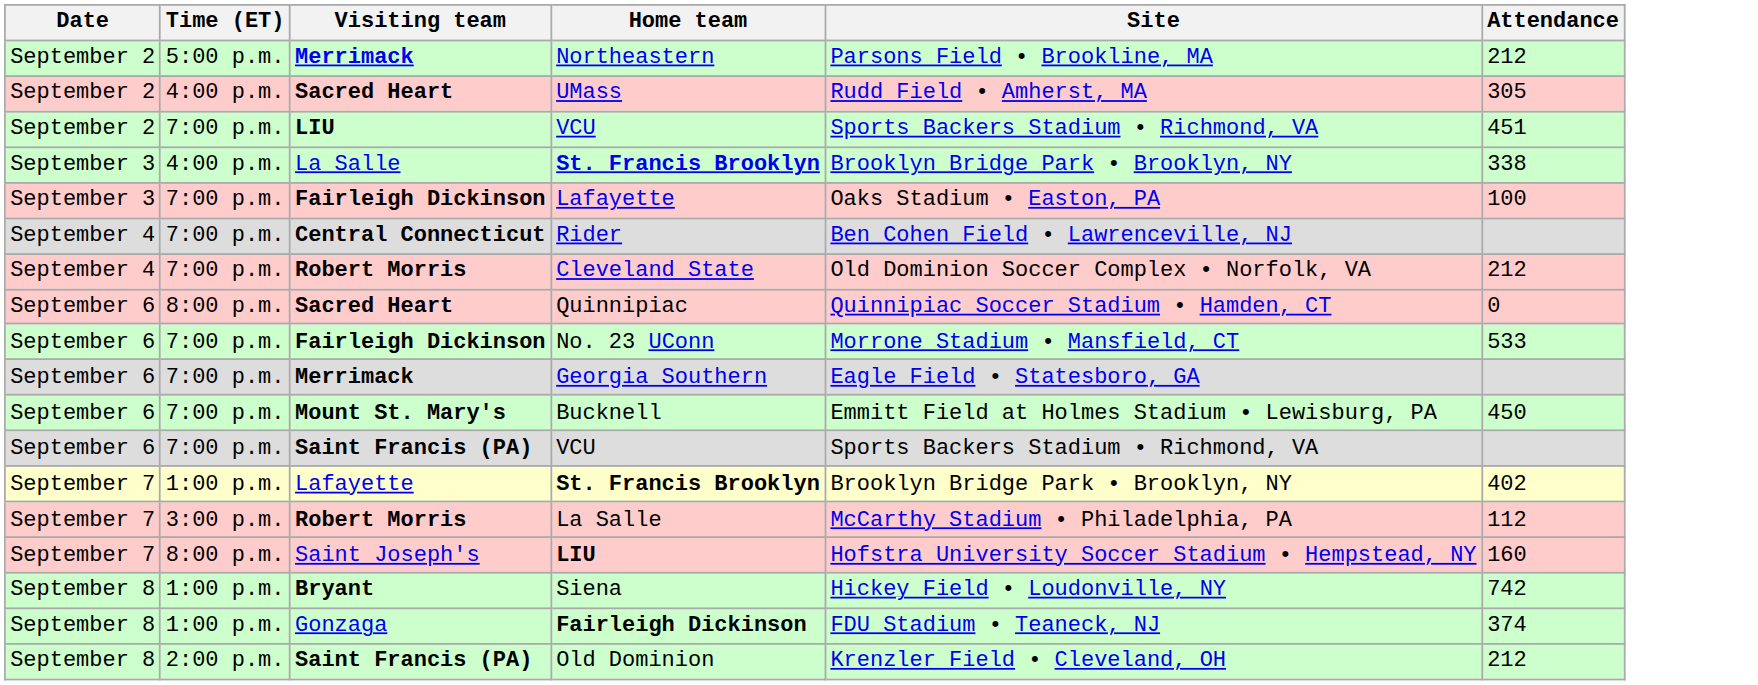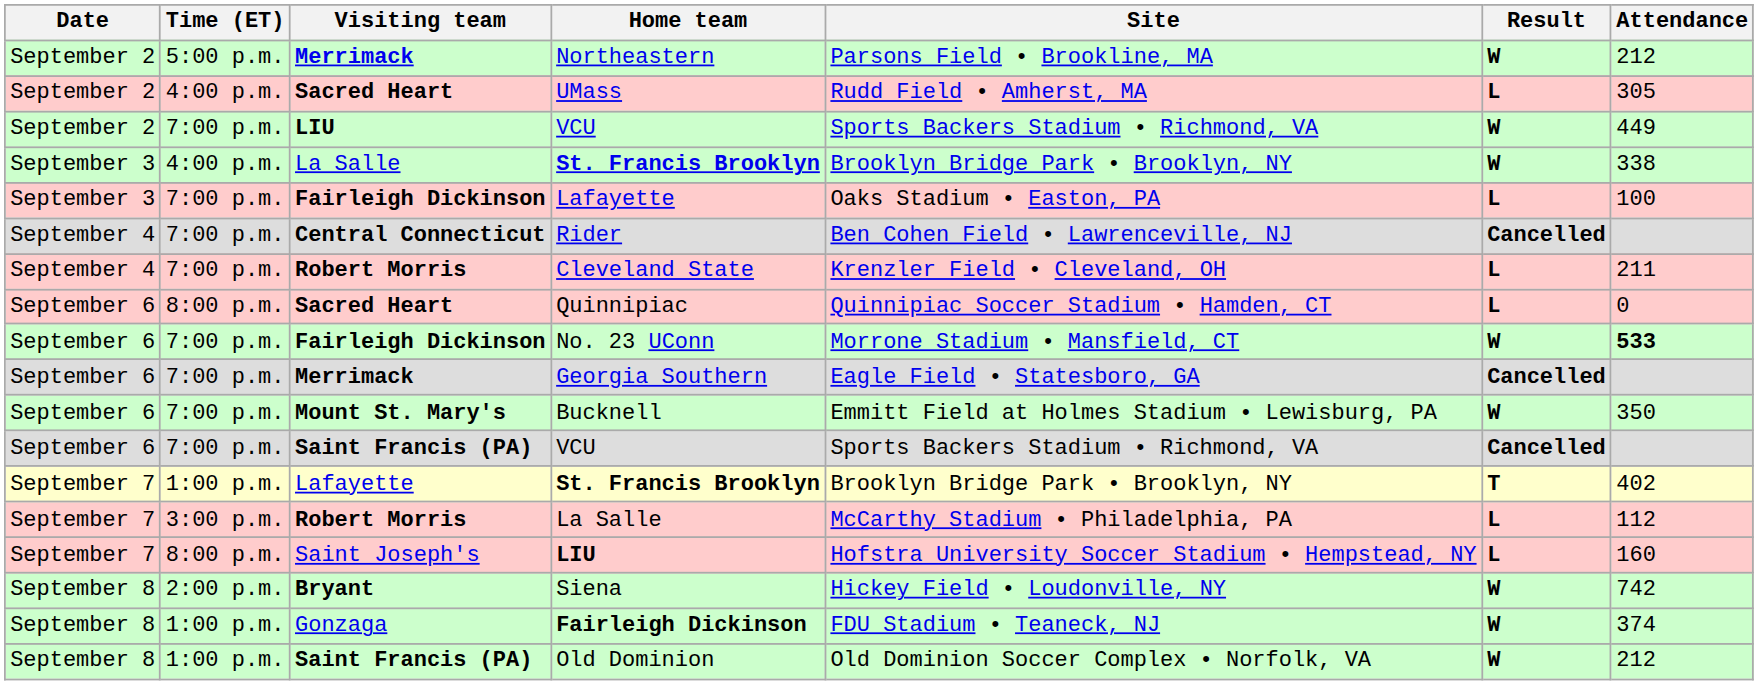 <table class="wikitable" style="font-size:95%;">
 <tr>
 <th>Date</th>
 <th>Time (ET)</th>
 <th>Visiting team</th>
 <th>Home team</th>
 <th>Site</th>
+<th>Result</th>
 <th>Attendance</th>
 </tr>
 <tr style="background:#cfc;">
 <td>September 2</td>
 <td>5:00 p.m.</td>
 <td><strong><a href='#'>Merrimack</a></strong></td>
 <td><a href='#'>Northeastern</a></td>
 <td><a href='#'>Parsons Field</a> • <a href='#'>Brookline, MA</a></td>
+<td><strong>W</strong> </td>
 <td>212</td>
 </tr>
 <tr style="background:#fcc;">
 <td>September 2</td>
 <td>4:00 p.m.</td>
 <td><strong>Sacred Heart</strong></td>
 <td><a href='#'>UMass</a></td>
 <td><a href='#'>Rudd Field</a> • <a href='#'>Amherst, MA</a></td>
+<td><strong>L</strong>  </td>
 <td>305</td>
 </tr>
 <tr style="background:#cfc;">
 <td>September 2</td>
 <td>7:00 p.m.</td>
 <td><strong>LIU</strong></td>
 <td><a href='#'>VCU</a></td>
 <td><a href='#'>Sports Backers Stadium</a> • <a href='#'>Richmond, VA</a></td>
-<td>451</td>
+<td><strong>W</strong> </td>
+<td>449</td>
 </tr>
 <tr style="background:#cfc;">
 <td>September 3</td>
 <td>4:00 p.m.</td>
 <td><a href='#'>La Salle</a></td>
 <td><strong><a href='#'>St. Francis Brooklyn</a></strong></td>
 <td><a href='#'>Brooklyn Bridge Park</a> • <a href='#'>Brooklyn, NY</a></td>
+<td><strong>W</strong> </td>
 <td>338</td>
 </tr>
 <tr style="background:#fcc;">
 <td>September 3</td>
 <td>7:00 p.m.</td>
 <td><strong>Fairleigh Dickinson</strong></td>
 <td><a href='#'>Lafayette</a></td>
 <td>Oaks Stadium • <a href='#'>Easton, PA</a></td>
+<td><strong>L</strong> </td>
 <td>100</td>
 </tr>
 <tr style="background:#ddd;">
 <td>September 4</td>
 <td>7:00 p.m.</td>
 <td><strong>Central Connecticut</strong></td>
 <td><a href='#'>Rider</a></td>
 <td><a href='#'>Ben Cohen Field</a> • <a href='#'>Lawrenceville, NJ</a></td>
+<td><strong>Cancelled</strong></td>
 <td></td>
 </tr>
 <tr style="background:#fcc;">
 <td>September 4</td>
 <td>7:00 p.m.</td>
 <td><strong>Robert Morris</strong></td>
 <td><a href='#'>Cleveland State</a></td>
-<td>Old Dominion Soccer Complex • Norfolk, VA</td>
-<td>212</td>
+<td><a href='#'>Krenzler Field</a> • <a href='#'>Cleveland, OH</a></td>
+<td><strong>L</strong> </td>
+<td>211</td>
 </tr>
 <tr style="background:#fcc;">
 <td>September 6</td>
 <td>8:00 p.m.</td>
 <td><strong>Sacred Heart</strong></td>
 <td>Quinnipiac</td>
 <td><a href='#'>Quinnipiac Soccer Stadium</a> • <a href='#'>Hamden, CT</a></td>
+<td><strong>L</strong> </td>
 <td>0</td>
 </tr>
 <tr style="background:#cfc;">
 <td>September 6</td>
 <td>7:00 p.m.</td>
 <td><strong>Fairleigh Dickinson</strong></td>
 <td>No. 23 <a href='#'>UConn</a></td>
 <td><a href='#'>Morrone Stadium</a> • <a href='#'>Mansfield, CT</a></td>
-<td>533</td>
+<td><strong>W</strong> </td>
+<td><strong>533</strong></td>
 </tr>
 <tr style="background:#ddd;">
 <td>September 6</td>
 <td>7:00 p.m.</td>
 <td><strong>Merrimack</strong></td>
 <td><a href='#'>Georgia Southern</a></td>
 <td><a href='#'>Eagle Field</a> • <a href='#'>Statesboro, GA</a></td>
+<td><strong>Cancelled</strong></td>
 <td></td>
 </tr>
 <tr style="background:#cfc;">
 <td>September 6</td>
 <td>7:00 p.m.</td>
 <td><strong>Mount St. Mary's</strong></td>
 <td>Bucknell</td>
 <td>Emmitt Field at Holmes Stadium • Lewisburg, PA</td>
-<td>450</td>
+<td><strong>W</strong> </td>
+<td>350</td>
 </tr>
 <tr style="background:#ddd;">
 <td>September 6</td>
 <td>7:00 p.m.</td>
 <td><strong>Saint Francis (PA)</strong></td>
 <td>VCU</td>
 <td>Sports Backers Stadium • Richmond, VA</td>
+<td><strong>Cancelled</strong></td>
 <td></td>
 </tr>
 <tr style="background:#ffc;">
 <td>September 7</td>
 <td>1:00 p.m.</td>
 <td><a href='#'>Lafayette</a></td>
 <td><strong>St. Francis Brooklyn</strong></td>
 <td>Brooklyn Bridge Park • Brooklyn, NY</td>
+<td><strong>T</strong> </td>
 <td>402</td>
 </tr>
 <tr style="background:#fcc;">
 <td>September 7</td>
 <td>3:00 p.m.</td>
 <td><strong>Robert Morris</strong></td>
 <td>La Salle</td>
 <td><a href='#'>McCarthy Stadium</a> • Philadelphia, PA</td>
+<td><strong>L</strong> </td>
 <td>112</td>
 </tr>
 <tr style="background:#fcc;">
 <td>September 7</td>
 <td>8:00 p.m.</td>
 <td><a href='#'>Saint Joseph's</a></td>
 <td><strong>LIU</strong></td>
 <td><a href='#'>Hofstra University Soccer Stadium</a> • <a href='#'>Hempstead, NY</a></td>
+<td><strong>L</strong> </td>
 <td>160</td>
 </tr>
 <tr style="background:#cfc;">
 <td>September 8</td>
-<td>1:00 p.m.</td>
+<td>2:00 p.m.</td>
 <td><strong>Bryant</strong></td>
 <td>Siena</td>
 <td><a href='#'>Hickey Field</a> • <a href='#'>Loudonville, NY</a></td>
+<td><strong>W</strong> </td>
 <td>742</td>
 </tr>
 <tr style="background:#cfc;">
 <td>September 8</td>
 <td>1:00 p.m.</td>
 <td><a href='#'>Gonzaga</a></td>
 <td><strong>Fairleigh Dickinson</strong></td>
 <td><a href='#'>FDU Stadium</a> • <a href='#'>Teaneck, NJ</a></td>
+<td><strong>W</strong> </td>
 <td>374</td>
 </tr>
 <tr style="background:#cfc;">
 <td>September 8</td>
-<td>2:00 p.m.</td>
+<td>1:00 p.m.</td>
 <td><strong>Saint Francis (PA)</strong></td>
 <td>Old Dominion</td>
-<td><a href='#'>Krenzler Field</a> • <a href='#'>Cleveland, OH</a></td>
+<td>Old Dominion Soccer Complex • Norfolk, VA</td>
+<td><strong>W</strong> </td>
 <td>212</td>
 </tr>
 </table>
